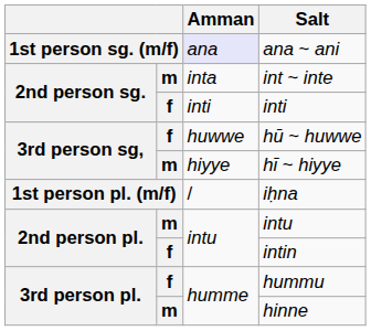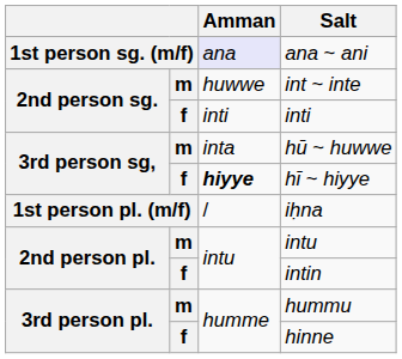 <table class="wikitable">
 <tr>
 <th colspan="2"></th>
 <th>Amman</th>
 <th>Salt</th>
 </tr>
 <tr>
 <th colspan="2">1st person sg. (m/f)</th>
 <td style="background: lavender;"><em>ana</em></td>
 <td><em>ana</em> ~ <em>ani</em></td>
 </tr>
 <tr>
 <th rowspan="2">2nd person sg.</th>
 <th>m</th>
-<td><em>inta</em></td>
+<td><em>huwwe</em></td>
 <td><em>int</em> ~ <em>inte</em></td>
 </tr>
 <tr>
 <th>f</th>
 <td><em>inti</em></td>
 <td><em>inti</em></td>
 </tr>
 <tr>
 <th rowspan="2">3rd person sg,</th>
-<th>f</th>
-<td><em>huwwe</em></td>
+<th>m</th>
+<td><em>inta</em></td>
 <td><em>hū</em> ~ <em>huwwe</em></td>
 </tr>
 <tr>
-<th>m</th>
-<td><em>hiyye</em></td>
+<th>f</th>
+<td><strong><em>hiyye</em></strong></td>
 <td><em>hī</em> ~ <em>hiyye</em></td>
 </tr>
 <tr>
 <th colspan="2">1st person pl. (m/f)</th>
 <td> / </td>
 <td><em>iḥna</em></td>
 </tr>
 <tr>
 <th rowspan="2">2nd person pl.</th>
 <th>m</th>
 <td rowspan="2"><em>intu</em></td>
 <td><em>intu</em></td>
 </tr>
 <tr>
 <th>f</th>
 <td><em>intin</em></td>
 </tr>
 <tr>
 <th rowspan="2">3rd person pl.</th>
-<th>f</th>
+<th>m</th>
 <td rowspan="2"><em>humme</em></td>
 <td><em>hummu</em></td>
 </tr>
 <tr>
-<th>m</th>
+<th>f</th>
 <td><em>hinne</em></td>
 </tr>
 </table>
